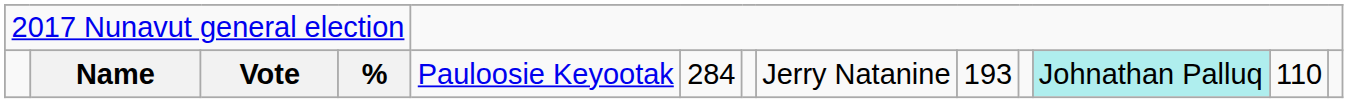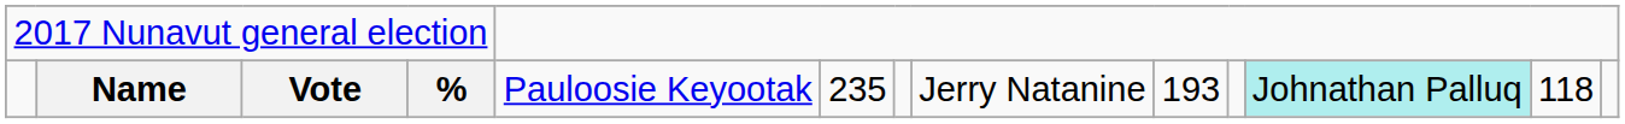 <table class="wikitable">
 <tr>
 <td colspan=4 align=center><a href='#'>2017 Nunavut general election</a></td>
 </tr>
 <tr>
 <td></td>
 <th><strong>Name </strong></th>
 <th><strong>Vote</strong></th>
 <th><strong>%</strong><br></th>
 <td><a href='#'>Pauloosie Keyootak</a></td>
-<td>284</td>
+<td>235</td>
 <td><br></td>
 <td>Jerry Natanine</td>
 <td>193</td>
 <td><br></td>
 <td style="background: paleturquoise;">Johnathan Palluq</td>
-<td>110</td>
+<td>118</td>
 <td></td>
 </tr>
 </table>
